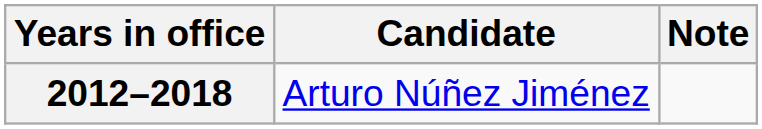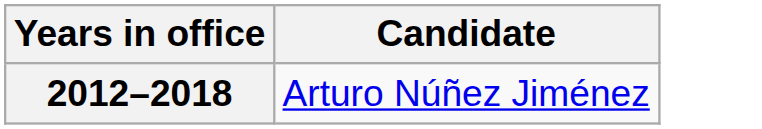 <table class="wikitable">
 <tr>
 <th>Years in office</th>
 <th>Candidate</th>
-<th>Note</th>
 </tr>
 <tr>
 <th>2012–2018</th>
 <td><a href='#'>Arturo Núñez Jiménez</a></td>
-<td></td>
 </tr>
 </table>
